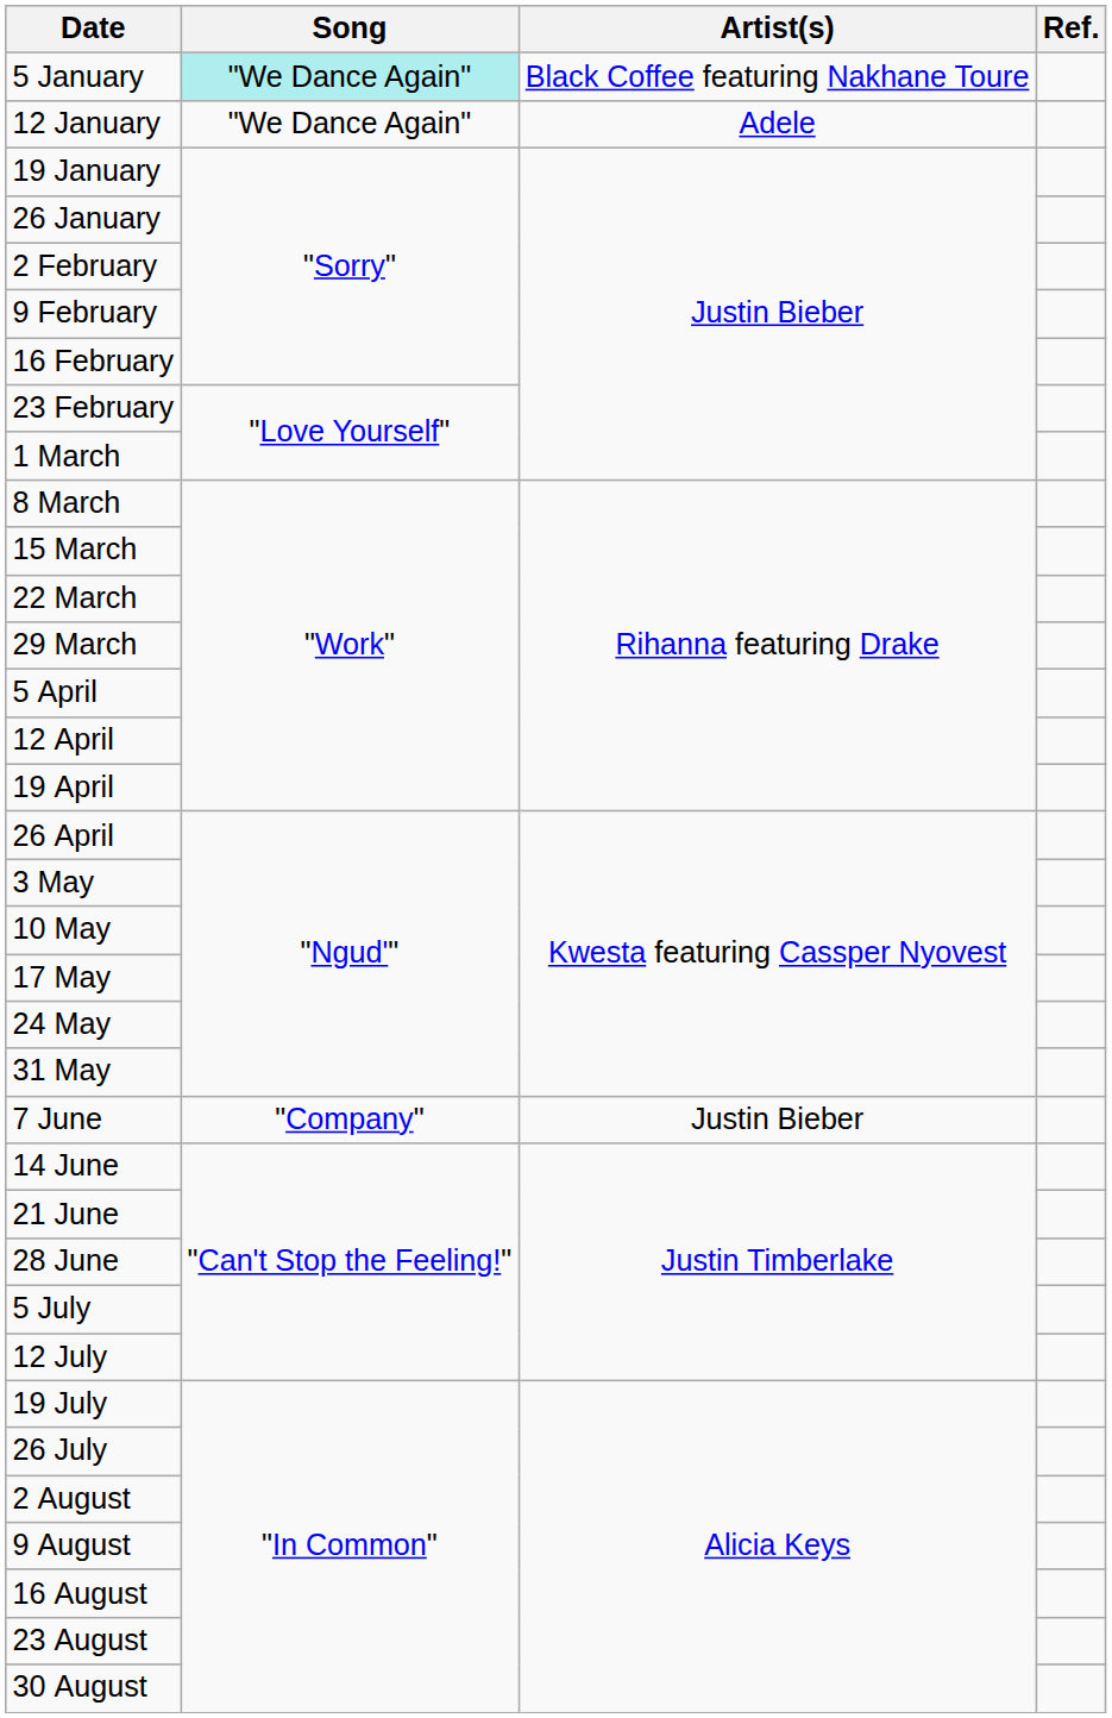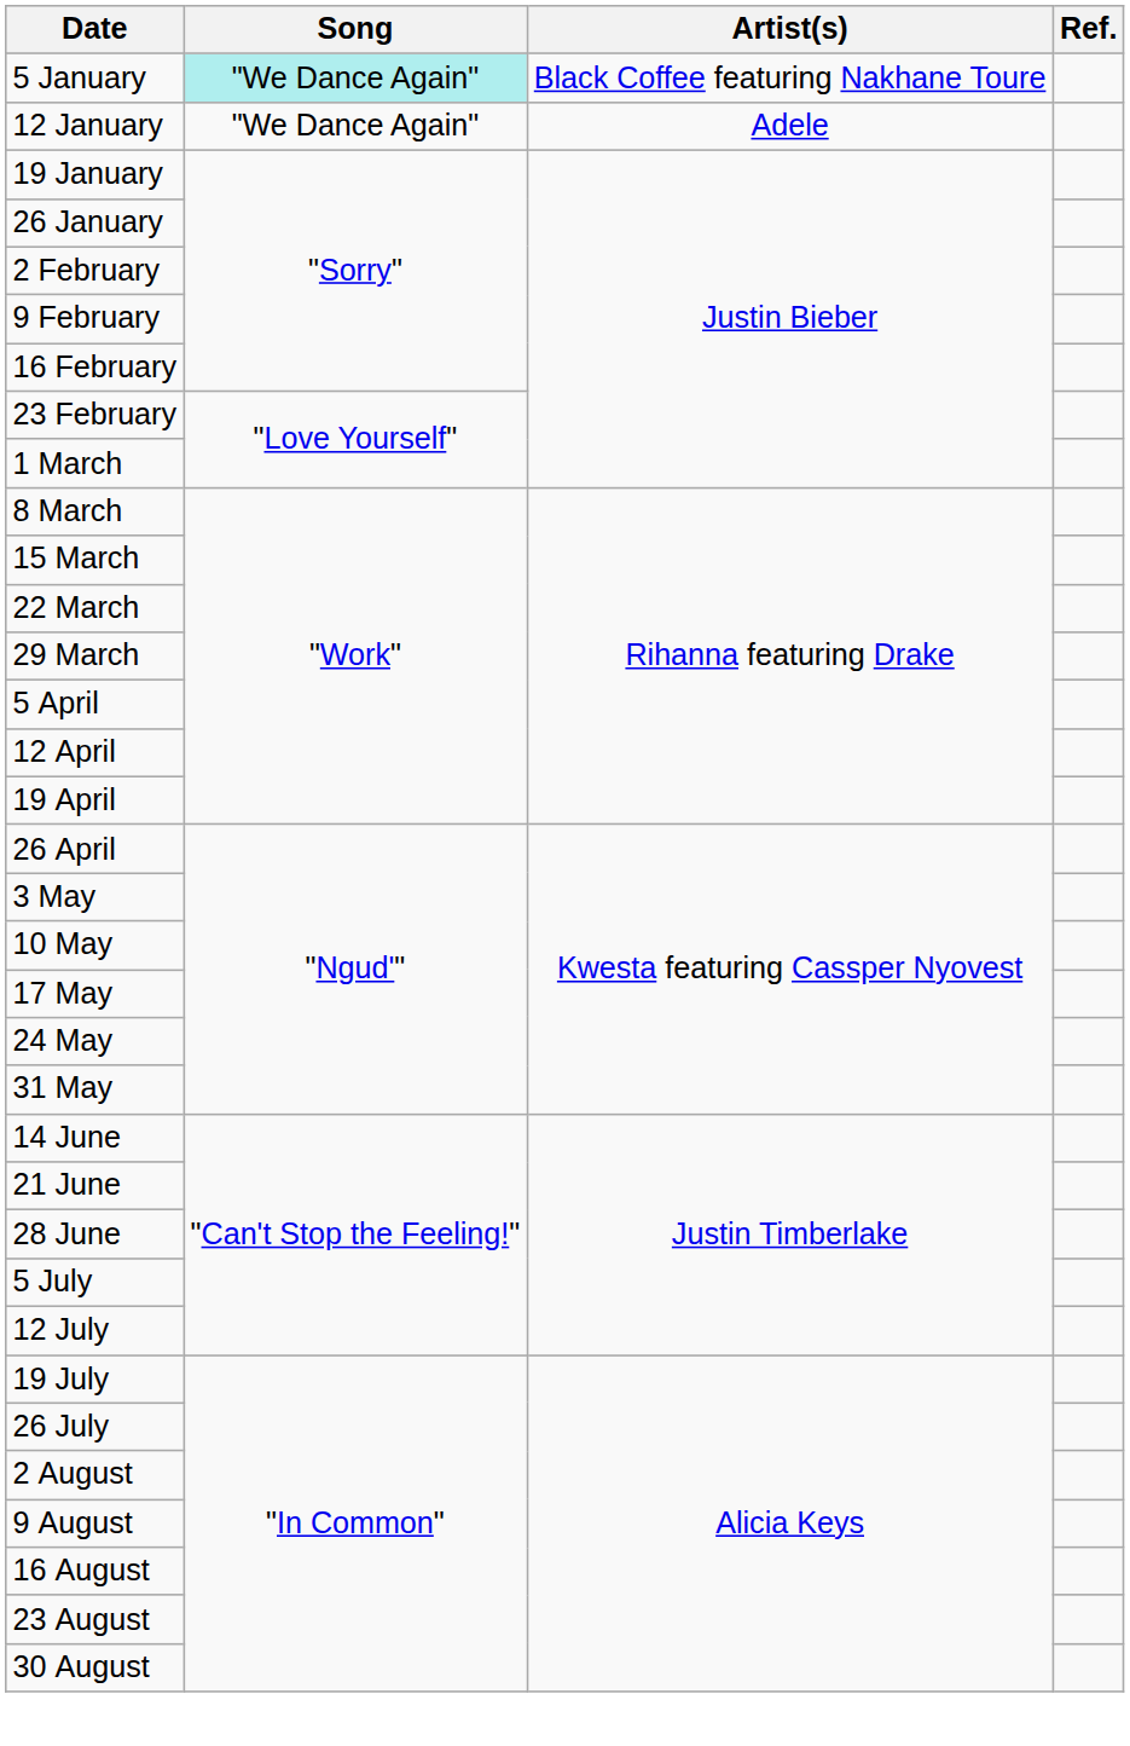 <table class="wikitable">
 <tr>
 <th style="text-align: center;">Date</th>
 <th style="text-align: center;">Song</th>
 <th style="text-align: center;">Artist(s)</th>
 <th style="text-align: center;">Ref.</th>
 </tr>
 <tr>
 <td>5 January</td>
 <td style="background: paleturquoise; text-align: center;">"We Dance Again"</td>
 <td style="text-align: center;"><a href='#'>Black Coffee</a> featuring <a href='#'>Nakhane Toure</a></td>
 <td style="text-align: center;"></td>
 </tr>
 <tr>
 <td>12 January</td>
 <td style="text-align: center;">"We Dance Again"</td>
 <td style="text-align: center;"><a href='#'>Adele</a></td>
 <td style="text-align: center;"></td>
 </tr>
 <tr>
 <td>19 January</td>
 <td rowspan="5" style="text-align: center;">"<a href='#'>Sorry</a>"</td>
 <td rowspan="7" style="text-align: center;"><a href='#'>Justin Bieber</a></td>
 <td style="text-align: center;"></td>
 </tr>
 <tr>
 <td>26 January</td>
 <td style="text-align: center;"></td>
 </tr>
 <tr>
 <td>2 February</td>
 <td style="text-align: center;"></td>
 </tr>
 <tr>
 <td>9 February</td>
 <td style="text-align: center;"></td>
 </tr>
 <tr>
 <td>16 February</td>
 <td style="text-align: center;"></td>
 </tr>
 <tr>
 <td>23 February</td>
 <td rowspan="2" style="text-align: center;">"<a href='#'>Love Yourself</a>"</td>
 <td style="text-align: center;"></td>
 </tr>
 <tr>
 <td>1 March</td>
 <td style="text-align: center;"></td>
 </tr>
 <tr>
 <td>8 March</td>
 <td rowspan="7" style="text-align: center;">"<a href='#'>Work</a>"</td>
 <td rowspan="7" style="text-align: center;"><a href='#'>Rihanna</a> featuring <a href='#'>Drake</a></td>
 <td style="text-align: center;"></td>
 </tr>
 <tr>
 <td>15 March</td>
 <td style="text-align: center;"></td>
 </tr>
 <tr>
 <td>22 March</td>
 <td style="text-align: center;"></td>
 </tr>
 <tr>
 <td>29 March</td>
 <td style="text-align: center;"></td>
 </tr>
 <tr>
 <td>5 April</td>
 <td style="text-align: center;"></td>
 </tr>
 <tr>
 <td>12 April</td>
 <td style="text-align: center;"></td>
 </tr>
 <tr>
 <td>19 April</td>
 <td style="text-align: center;"></td>
 </tr>
 <tr>
 <td>26 April</td>
 <td rowspan="6" style="text-align: center;">"<a href='#'>Ngud'</a>"</td>
 <td rowspan="6" style="text-align: center;"><a href='#'>Kwesta</a> featuring <a href='#'>Cassper Nyovest</a></td>
 <td style="text-align: center;"></td>
 </tr>
 <tr>
 <td>3 May</td>
 <td style="text-align: center;"></td>
 </tr>
 <tr>
 <td>10 May</td>
 <td style="text-align: center;"></td>
 </tr>
 <tr>
 <td>17 May</td>
 <td style="text-align: center;"></td>
 </tr>
 <tr>
 <td>24 May</td>
 <td style="text-align: center;"></td>
 </tr>
 <tr>
 <td>31 May</td>
 <td style="text-align: center;"></td>
 </tr>
 <tr>
-<td>7 June</td>
-<td style="text-align: center;">"<a href='#'>Company</a>"</td>
-<td style="text-align: center;">Justin Bieber</td>
-<td style="text-align: center;"></td>
-</tr>
-<tr>
 <td>14 June</td>
 <td rowspan="5" style="text-align: center;">"<a href='#'>Can't Stop the Feeling!</a>"</td>
 <td rowspan="5" style="text-align: center;"><a href='#'>Justin Timberlake</a></td>
 <td style="text-align: center;"></td>
 </tr>
 <tr>
 <td>21 June</td>
 <td style="text-align: center;"></td>
 </tr>
 <tr>
 <td>28 June</td>
 <td style="text-align: center;"></td>
 </tr>
 <tr>
 <td>5 July</td>
 <td style="text-align: center;"></td>
 </tr>
 <tr>
 <td>12 July</td>
 <td style="text-align: center;"></td>
 </tr>
 <tr>
 <td>19 July</td>
 <td rowspan="7" style="text-align: center;">"<a href='#'>In Common</a>"</td>
 <td rowspan="7" style="text-align: center;"><a href='#'>Alicia Keys</a></td>
 <td style="text-align: center;"></td>
 </tr>
 <tr>
 <td>26 July</td>
 <td style="text-align: center;"></td>
 </tr>
 <tr>
 <td>2 August</td>
 <td style="text-align: center;"></td>
 </tr>
 <tr>
 <td>9 August</td>
 <td style="text-align: center;"></td>
 </tr>
 <tr>
 <td>16 August</td>
 <td style="text-align: center;"></td>
 </tr>
 <tr>
 <td>23 August</td>
 <td style="text-align: center;"></td>
 </tr>
 <tr>
 <td>30 August</td>
 <td style="text-align: center;"></td>
 </tr>
 </table>
